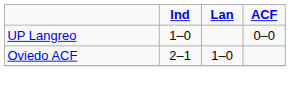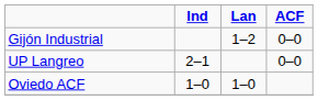 <table style="font-size: 90%; text-align: center" class="wikitable">
 <tr>
 <td width=165></td>
 <td align="center" width=40><strong><a href='#'>Ind</a></strong></td>
 <td width=40><strong><a href='#'>Lan</a></strong></td>
 <td width=40><strong><a href='#'>ACF</a></strong></td>
 </tr>
 <tr>
+<td align=left><a href='#'>Gijón Industrial</a></td>
+<td></td>
+<td> 1–2</td>
+<td> 0–0</td>
+</tr>
+<tr>
 <td align=left><a href='#'>UP Langreo</a></td>
-<td> 1–0</td>
+<td> 2–1</td>
 <td></td>
 <td> 0–0</td>
 </tr>
 <tr>
 <td align=left><a href='#'>Oviedo ACF</a></td>
-<td> 2–1</td>
+<td> 1–0</td>
 <td> 1–0</td>
 <td></td>
 </tr>
 <tr>
 </tr>
 </table>
